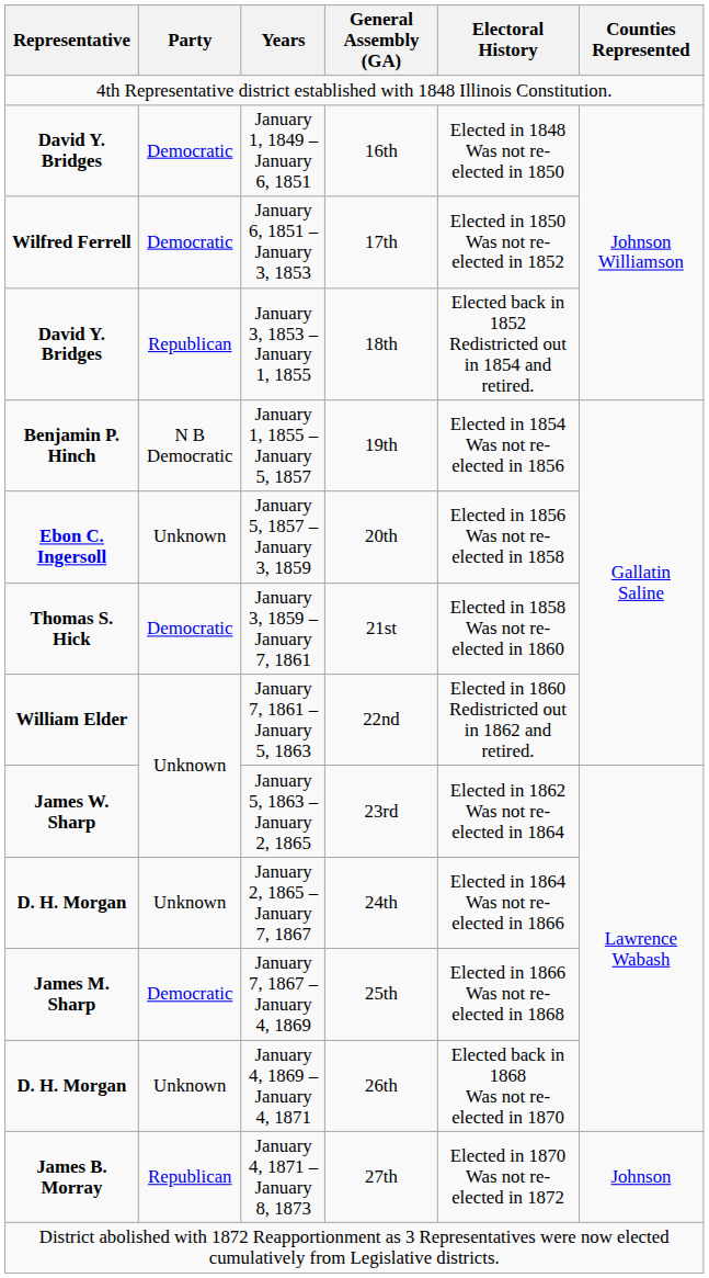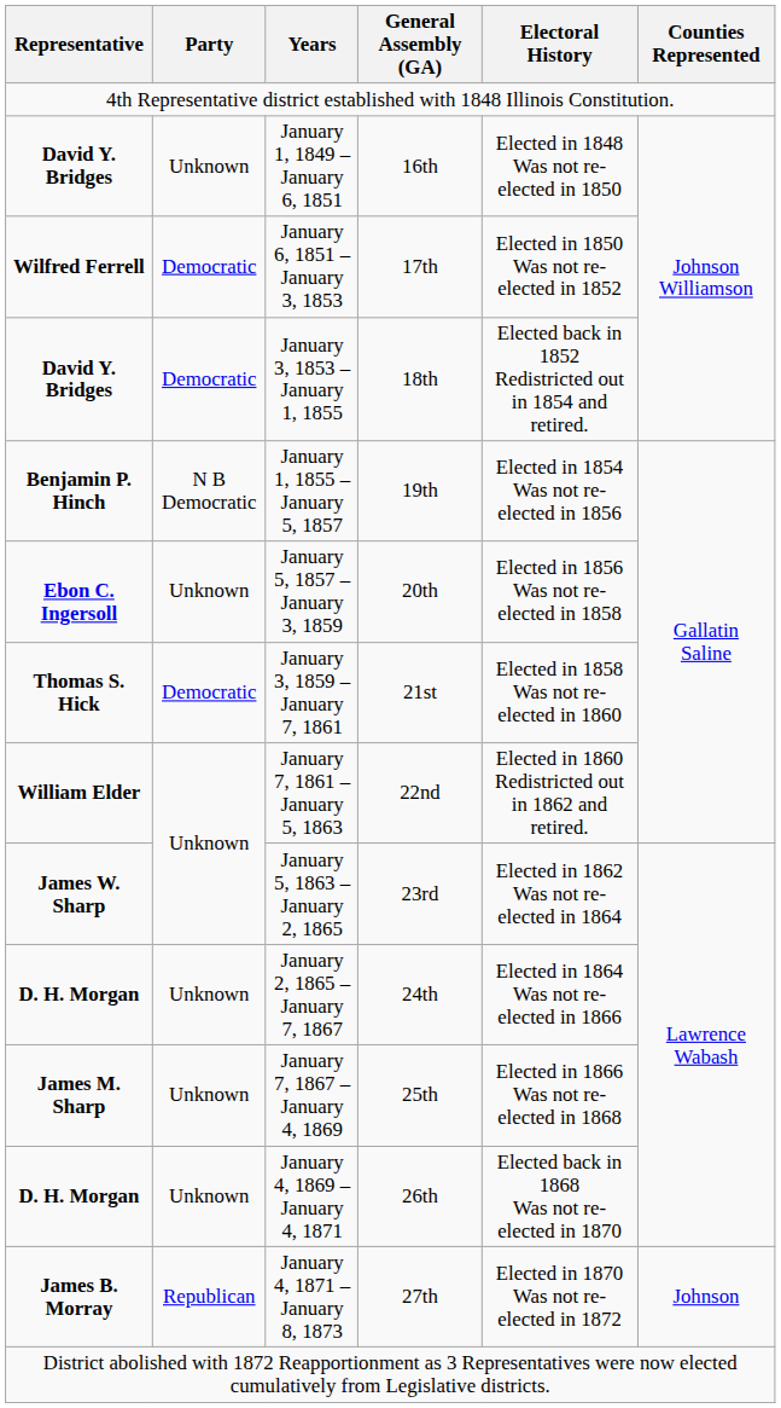 <table class="wikitable" style="text-align:center">
 <tr>
 <th>Representative</th>
 <th>Party</th>
 <th>Years</th>
 <th>General Assembly (GA)</th>
 <th>Electoral History</th>
 <th>Counties Represented</th>
 </tr>
 <tr>
 <td colspan=6>4th Representative district established with 1848 Illinois Constitution.</td>
 </tr>
 <tr>
 <td><strong>David Y. Bridges</strong></td>
-<td><a href='#'>Democratic</a></td>
+<td>Unknown</td>
 <td>January 1, 1849 –<br>January 6, 1851</td>
 <td>16th</td>
 <td>Elected in 1848<br>Was not re-elected in 1850</td>
 <td rowspan=3><a href='#'>Johnson</a><br><a href='#'>Williamson</a></td>
 </tr>
 <tr>
 <td><strong>Wilfred Ferrell</strong></td>
 <td><a href='#'>Democratic</a></td>
 <td>January 6, 1851 –<br>January 3, 1853</td>
 <td>17th</td>
 <td>Elected in 1850<br>Was not re-elected in 1852</td>
 </tr>
 <tr>
 <td><strong>David Y. Bridges</strong></td>
-<td><a href='#'>Republican</a></td>
+<td><a href='#'>Democratic</a></td>
 <td>January 3, 1853 –<br>January 1, 1855</td>
 <td>18th</td>
 <td>Elected back in 1852<br>Redistricted out in 1854 and retired.</td>
 </tr>
 <tr>
 <td><strong>Benjamin P. Hinch</strong></td>
 <td>N B Democratic</td>
 <td>January 1, 1855 –<br>January 5, 1857</td>
 <td>19th</td>
 <td>Elected in 1854<br>Was not re-elected in 1856</td>
 <td rowspan=4><a href='#'>Gallatin</a><br><a href='#'>Saline</a></td>
 </tr>
 <tr>
 <td align=center><br><strong><a href='#'>Ebon C. Ingersoll</a></strong></td>
 <td>Unknown</td>
 <td>January 5, 1857 –<br>January 3, 1859</td>
 <td>20th</td>
 <td>Elected in 1856<br>Was not re-elected in 1858</td>
 </tr>
 <tr>
 <td><strong>Thomas S. Hick</strong></td>
 <td><a href='#'>Democratic</a></td>
 <td>January 3, 1859 –<br>January 7, 1861</td>
 <td>21st</td>
 <td>Elected in 1858<br>Was not re-elected in 1860</td>
 </tr>
 <tr>
 <td><strong>William Elder</strong></td>
 <td rowspan=2>Unknown</td>
 <td>January 7, 1861 –<br>January 5, 1863</td>
 <td>22nd</td>
 <td>Elected in 1860<br>Redistricted out in 1862 and retired.</td>
 </tr>
 <tr>
 <td><strong>James W. Sharp</strong></td>
 <td>January 5, 1863 –<br>January 2, 1865</td>
 <td>23rd</td>
 <td>Elected in 1862<br>Was not re-elected in 1864</td>
 <td rowspan=4><a href='#'>Lawrence</a><br><a href='#'>Wabash</a></td>
 </tr>
 <tr>
 <td><strong>D. H. Morgan</strong></td>
 <td>Unknown</td>
 <td>January 2, 1865 –<br>January 7, 1867</td>
 <td>24th</td>
 <td>Elected in 1864<br>Was not re-elected in 1866</td>
 </tr>
 <tr>
 <td><strong>James M. Sharp</strong></td>
-<td><a href='#'>Democratic</a></td>
+<td>Unknown</td>
 <td>January 7, 1867 –<br>January 4, 1869</td>
 <td>25th</td>
 <td>Elected in 1866<br>Was not re-elected in 1868</td>
 </tr>
 <tr>
 <td><strong>D. H. Morgan</strong></td>
 <td>Unknown</td>
 <td>January 4, 1869 –<br>January 4, 1871</td>
 <td>26th</td>
 <td>Elected back in 1868<br>Was not re-elected in 1870</td>
 </tr>
 <tr>
 <td><strong>James B. Morray</strong></td>
 <td><a href='#'>Republican</a></td>
 <td>January 4, 1871 –<br>January 8, 1873</td>
 <td>27th</td>
 <td>Elected in 1870<br>Was not re-elected in 1872</td>
 <td><a href='#'>Johnson</a></td>
 </tr>
 <tr>
 <td colspan=6>District abolished with 1872 Reapportionment as 3 Representatives were now elected cumulatively from Legislative districts.</td>
 </tr>
 <tr>
 </tr>
 </table>
